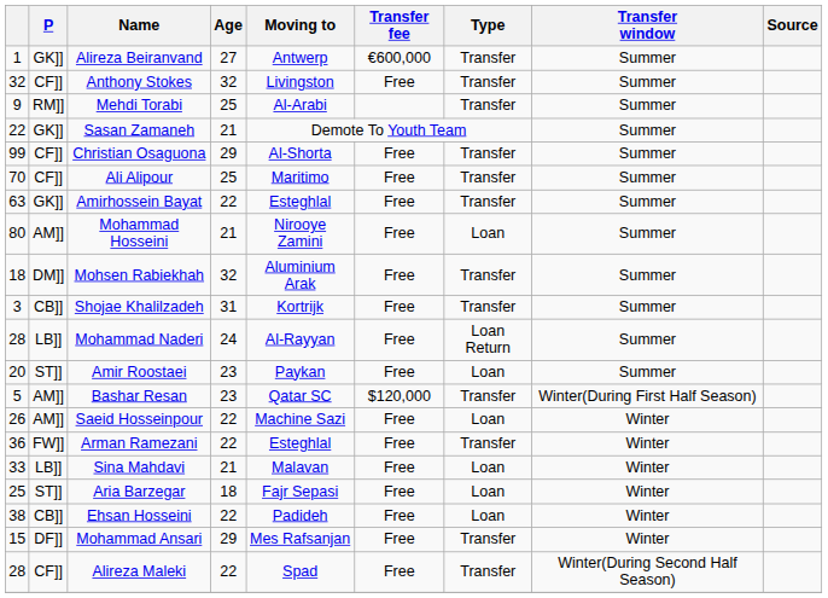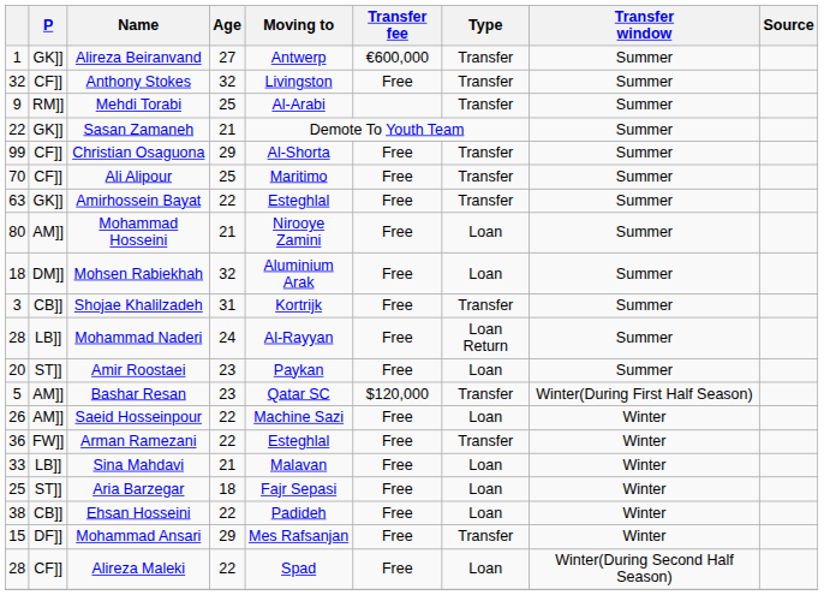 <table class="wikitable sortable " style="text-align:center">
 <tr>
 <th></th>
 <th><a href='#'>P</a></th>
 <th>Name</th>
 <th>Age</th>
 <th>Moving to</th>
 <th><a href='#'>Transfer fee</a></th>
 <th>Type</th>
 <th><a href='#'>Transfer<br>window</a></th>
 <th>Source</th>
 </tr>
 <tr>
 <td>1</td>
 <td [[>GK]]</td>
 <td><a href='#'>Alireza Beiranvand</a></td>
 <td>27</td>
 <td> <a href='#'>Antwerp</a></td>
 <td>€600,000</td>
 <td>Transfer</td>
 <td>Summer</td>
 <td></td>
 </tr>
 <tr>
 <td>32</td>
 <td [[>CF]]</td>
 <td> <a href='#'>Anthony Stokes</a></td>
 <td>32</td>
 <td> <a href='#'>Livingston</a></td>
 <td>Free</td>
 <td>Transfer</td>
 <td>Summer</td>
 <td></td>
 </tr>
 <tr>
 <td>9</td>
 <td [[>RM]]</td>
 <td><a href='#'>Mehdi Torabi</a></td>
 <td>25</td>
 <td> <a href='#'>Al-Arabi</a></td>
 <td></td>
 <td>Transfer</td>
 <td>Summer</td>
 <td></td>
 </tr>
 <tr>
 <td>22</td>
 <td [[>GK]]</td>
 <td><a href='#'>Sasan Zamaneh</a></td>
 <td>21</td>
 <td colspan="3">Demote To <a href='#'>Youth Team</a></td>
 <td>Summer</td>
 <td></td>
 </tr>
 <tr>
 <td>99</td>
 <td [[>CF]]</td>
 <td> <a href='#'>Christian Osaguona</a></td>
 <td>29</td>
 <td> <a href='#'>Al-Shorta</a></td>
 <td>Free</td>
 <td>Transfer</td>
 <td>Summer</td>
 <td></td>
 </tr>
 <tr>
 <td>70</td>
 <td [[>CF]]</td>
 <td><a href='#'>Ali Alipour</a></td>
 <td>25</td>
 <td> <a href='#'>Maritimo</a></td>
 <td>Free</td>
 <td>Transfer</td>
 <td>Summer</td>
 <td></td>
 </tr>
 <tr>
 <td>63</td>
 <td [[>GK]]</td>
 <td><a href='#'>Amirhossein Bayat</a></td>
 <td>22</td>
 <td><a href='#'>Esteghlal</a></td>
 <td>Free</td>
 <td>Transfer</td>
 <td>Summer</td>
 <td></td>
 </tr>
 <tr>
 <td>80</td>
 <td [[>AM]]</td>
 <td><a href='#'>Mohammad Hosseini</a></td>
 <td>21</td>
 <td><a href='#'>Nirooye Zamini</a></td>
 <td>Free</td>
 <td>Loan</td>
 <td>Summer</td>
 <td></td>
 </tr>
 <tr>
 <td>18</td>
 <td [[>DM]]</td>
 <td><a href='#'>Mohsen Rabiekhah</a></td>
 <td>32</td>
 <td><a href='#'>Aluminium Arak</a></td>
 <td>Free</td>
-<td>Transfer</td>
+<td>Loan</td>
 <td>Summer</td>
 <td></td>
 </tr>
 <tr>
 <td>3</td>
 <td [[>CB]]</td>
 <td><a href='#'>Shojae Khalilzadeh</a></td>
 <td>31</td>
 <td> <a href='#'>Kortrijk</a></td>
 <td>Free</td>
 <td>Transfer</td>
 <td>Summer</td>
 <td></td>
 </tr>
 <tr>
 <td>28</td>
 <td [[>LB]]</td>
 <td><a href='#'>Mohammad Naderi</a></td>
 <td>24</td>
 <td> <a href='#'>Al-Rayyan</a></td>
 <td>Free</td>
 <td>Loan Return</td>
 <td>Summer</td>
 <td></td>
 </tr>
 <tr>
 <td>20</td>
 <td [[>ST]]</td>
 <td><a href='#'>Amir Roostaei</a></td>
 <td>23</td>
 <td><a href='#'>Paykan</a></td>
 <td>Free</td>
 <td>Loan</td>
 <td>Summer</td>
 <td></td>
 </tr>
 <tr>
 <td>5</td>
 <td [[>AM]]</td>
 <td> <a href='#'>Bashar Resan</a></td>
 <td>23</td>
 <td> <a href='#'>Qatar SC</a></td>
 <td>$120,000</td>
 <td>Transfer</td>
 <td>Winter(During First Half Season)</td>
 <td></td>
 </tr>
 <tr>
 <td>26</td>
 <td [[>AM]]</td>
 <td><a href='#'>Saeid Hosseinpour</a></td>
 <td>22</td>
 <td><a href='#'>Machine Sazi</a></td>
 <td>Free</td>
 <td>Loan</td>
 <td>Winter</td>
 <td></td>
 </tr>
 <tr>
 <td>36</td>
 <td [[>FW]]</td>
 <td><a href='#'>Arman Ramezani</a></td>
 <td>22</td>
 <td><a href='#'>Esteghlal</a></td>
 <td>Free</td>
 <td>Transfer</td>
 <td>Winter</td>
 <td></td>
 </tr>
 <tr>
 <td>33</td>
 <td [[>LB]]</td>
 <td><a href='#'>Sina Mahdavi</a></td>
 <td>21</td>
 <td><a href='#'>Malavan</a></td>
 <td>Free</td>
 <td>Loan</td>
 <td>Winter</td>
 <td></td>
 </tr>
 <tr>
 <td>25</td>
 <td [[>ST]]</td>
 <td><a href='#'>Aria Barzegar</a></td>
 <td>18</td>
 <td><a href='#'>Fajr Sepasi</a></td>
 <td>Free</td>
 <td>Loan</td>
 <td>Winter</td>
 <td></td>
 </tr>
 <tr>
 <td>38</td>
 <td [[>CB]]</td>
 <td><a href='#'>Ehsan Hosseini</a></td>
 <td>22</td>
 <td><a href='#'>Padideh</a></td>
 <td>Free</td>
 <td>Loan</td>
 <td>Winter</td>
 <td></td>
 </tr>
 <tr>
 <td>15</td>
 <td [[>DF]]</td>
 <td><a href='#'>Mohammad Ansari</a></td>
 <td>29</td>
 <td><a href='#'>Mes Rafsanjan</a></td>
 <td>Free</td>
 <td>Transfer</td>
 <td>Winter</td>
 <td></td>
 </tr>
 <tr>
 <td>28</td>
 <td [[>CF]]</td>
 <td><a href='#'>Alireza Maleki</a></td>
 <td>22</td>
 <td><a href='#'>Spad</a></td>
 <td>Free</td>
-<td>Transfer</td>
+<td>Loan</td>
 <td>Winter(During Second Half Season)</td>
 <td></td>
 </tr>
 <tr>
 </tr>
 </table>
